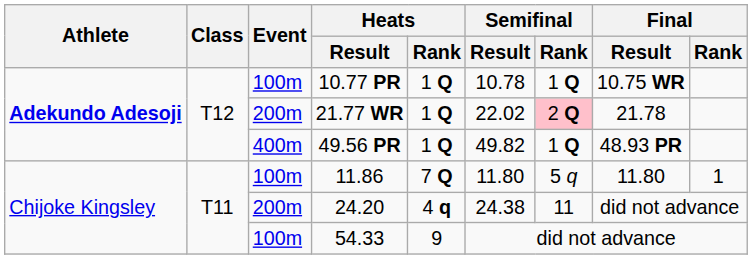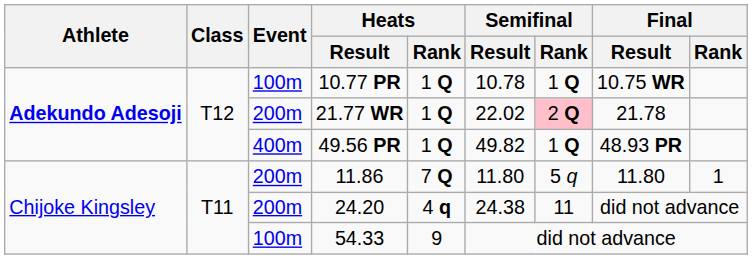 <table class=wikitable style="font-size:90%">
 <tr>
 <th rowspan="2">Athlete</th>
 <th rowspan="2">Class</th>
 <th rowspan="2">Event</th>
 <th colspan="2">Heats</th>
 <th colspan="2">Semifinal</th>
 <th colspan="2">Final</th>
 </tr>
 <tr>
 <th>Result</th>
 <th>Rank</th>
 <th>Result</th>
 <th>Rank</th>
 <th>Result</th>
 <th>Rank</th>
 </tr>
 <tr>
 <td rowspan="3"><strong><a href='#'>Adekundo Adesoji</a></strong></td>
 <td rowspan="3" style="text-align:center;">T12</td>
 <td><a href='#'>100m</a></td>
 <td style="text-align:center;">10.77 <strong>PR</strong></td>
 <td style="text-align:center;">1 <strong>Q</strong></td>
 <td style="text-align:center;">10.78</td>
 <td style="text-align:center;">1 <strong>Q</strong></td>
 <td style="text-align:center;">10.75 <strong>WR</strong></td>
 <td style="text-align:center;"></td>
 </tr>
 <tr>
 <td><a href='#'>200m</a></td>
 <td style="text-align:center;">21.77 <strong>WR</strong></td>
 <td style="text-align:center;">1 <strong>Q</strong></td>
 <td style="text-align:center;">22.02</td>
 <td style="background: pink; text-align:center;">2 <strong>Q</strong></td>
 <td style="text-align:center;">21.78</td>
 <td style="text-align:center;"></td>
 </tr>
 <tr>
 <td><a href='#'>400m</a></td>
 <td style="text-align:center;">49.56 <strong>PR</strong></td>
 <td style="text-align:center;">1 <strong>Q</strong></td>
 <td style="text-align:center;">49.82</td>
 <td style="text-align:center;">1 <strong>Q</strong></td>
 <td style="text-align:center;">48.93 <strong>PR</strong></td>
 <td style="text-align:center;"></td>
 </tr>
 <tr>
 <td rowspan="3"><a href='#'>Chijoke Kingsley</a></td>
 <td rowspan="3" style="text-align:center;">T11</td>
-<td><a href='#'>100m</a></td>
+<td><a href='#'>200m</a></td>
 <td style="text-align:center;">11.86</td>
 <td style="text-align:center;">7 <strong>Q</strong></td>
 <td style="text-align:center;">11.80</td>
 <td style="text-align:center;">5 <em>q</em></td>
 <td style="text-align:center;">11.80</td>
 <td style="text-align:center;">1</td>
 </tr>
 <tr>
 <td><a href='#'>200m</a></td>
 <td style="text-align:center;">24.20</td>
 <td style="text-align:center;">4 <strong>q</strong></td>
 <td style="text-align:center;">24.38</td>
 <td style="text-align:center;">11</td>
 <td style="text-align:center;" colspan="2">did not advance</td>
 </tr>
 <tr>
 <td><a href='#'>100m</a></td>
 <td style="text-align:center;">54.33</td>
 <td style="text-align:center;">9</td>
 <td style="text-align:center;" colspan="4">did not advance</td>
 </tr>
 </table>
